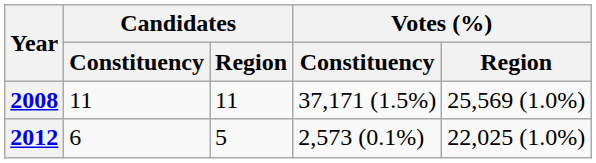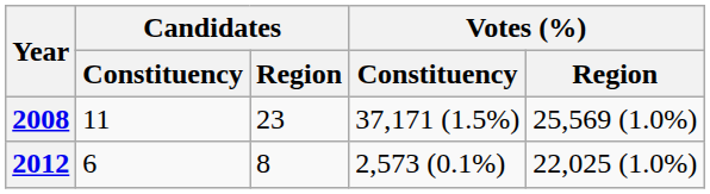 <table class="wikitable">
 <tr>
 <th rowspan=2>Year</th>
 <th colspan=2>Candidates</th>
 <th colspan=2>Votes (%)</th>
 </tr>
 <tr>
 <th>Constituency</th>
 <th>Region</th>
 <th>Constituency</th>
 <th>Region</th>
 </tr>
 <tr>
 <th><a href='#'>2008</a></th>
 <td>11</td>
-<td>11</td>
+<td>23</td>
 <td>37,171 (1.5%)</td>
 <td>25,569 (1.0%)</td>
 </tr>
 <tr>
 <th><a href='#'>2012</a></th>
 <td>6</td>
-<td>5</td>
+<td>8</td>
 <td>2,573 (0.1%)</td>
 <td>22,025 (1.0%)</td>
 </tr>
 </table>
